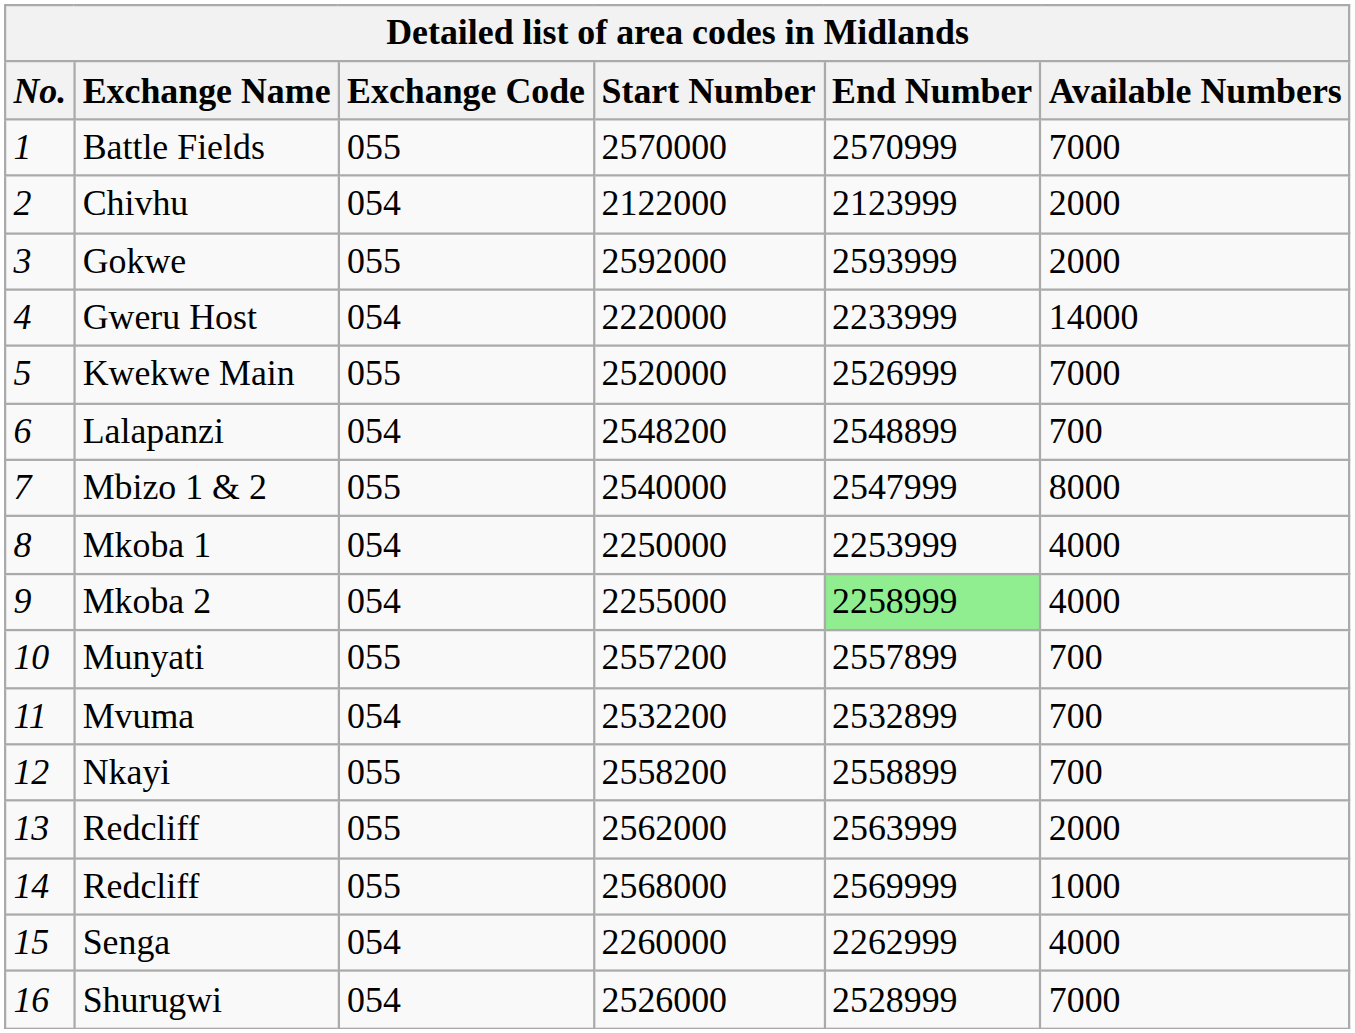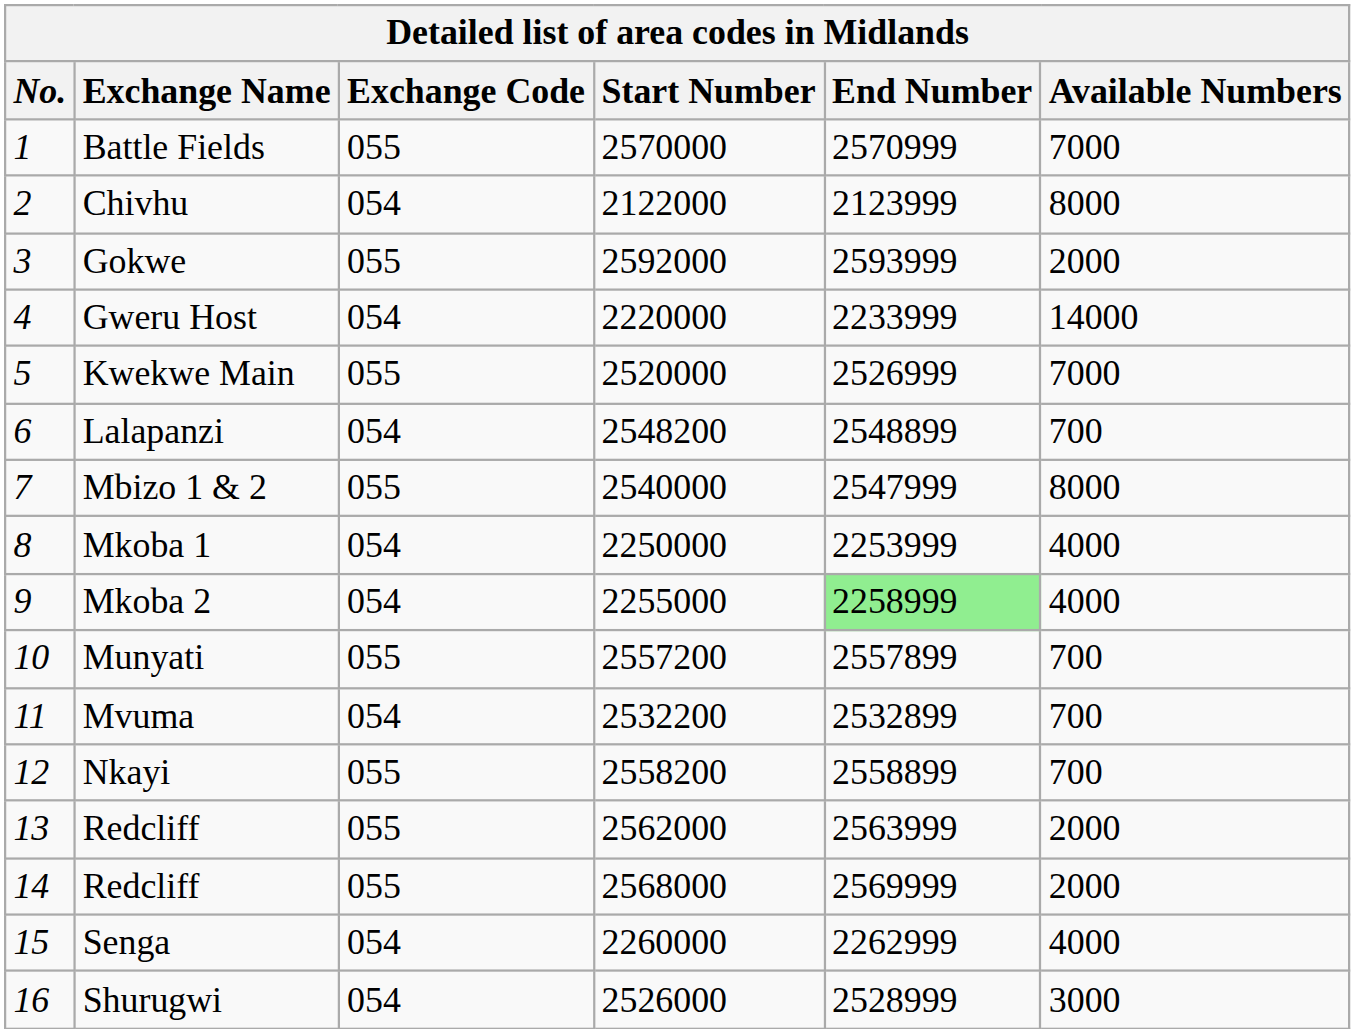 <table class="wikitable">
 <tr>
 <th colspan="6"><strong>Detailed list of area codes in Midlands</strong></th>
 </tr>
 <tr>
 <th><em>No.</em></th>
 <th><strong>Exchange Name</strong></th>
 <th><strong>Exchange Code</strong></th>
 <th><strong>Start  Number</strong></th>
 <th><strong>End  Number</strong></th>
 <th><strong>Available  Numbers</strong></th>
 </tr>
 <tr>
 <td><em>1</em></td>
 <td>Battle Fields</td>
 <td>055</td>
 <td>2570000</td>
 <td>2570999</td>
 <td>7000</td>
 </tr>
 <tr>
 <td><em>2</em></td>
 <td>Chivhu</td>
 <td>054</td>
 <td>2122000</td>
 <td>2123999</td>
-<td>2000</td>
+<td>8000</td>
 </tr>
 <tr>
 <td><em>3</em></td>
 <td>Gokwe</td>
 <td>055</td>
 <td>2592000</td>
 <td>2593999</td>
 <td>2000</td>
 </tr>
 <tr>
 <td><em>4</em></td>
 <td>Gweru Host</td>
 <td>054</td>
 <td>2220000</td>
 <td>2233999</td>
 <td>14000</td>
 </tr>
 <tr>
 <td><em>5</em></td>
 <td>Kwekwe Main</td>
 <td>055</td>
 <td>2520000</td>
 <td>2526999</td>
 <td>7000</td>
 </tr>
 <tr>
 <td><em>6</em></td>
 <td>Lalapanzi</td>
 <td>054</td>
 <td>2548200</td>
 <td>2548899</td>
 <td>700</td>
 </tr>
 <tr>
 <td><em>7</em></td>
 <td>Mbizo 1 & 2</td>
 <td>055</td>
 <td>2540000</td>
 <td>2547999</td>
 <td>8000</td>
 </tr>
 <tr>
 <td><em>8</em></td>
 <td>Mkoba 1</td>
 <td>054</td>
 <td>2250000</td>
 <td>2253999</td>
 <td>4000</td>
 </tr>
 <tr>
 <td><em>9</em></td>
 <td>Mkoba 2</td>
 <td>054</td>
 <td>2255000</td>
 <td style="background: lightgreen;">2258999</td>
 <td>4000</td>
 </tr>
 <tr>
 <td><em>10</em></td>
 <td>Munyati</td>
 <td>055</td>
 <td>2557200</td>
 <td>2557899</td>
 <td>700</td>
 </tr>
 <tr>
 <td><em>11</em></td>
 <td>Mvuma</td>
 <td>054</td>
 <td>2532200</td>
 <td>2532899</td>
 <td>700</td>
 </tr>
 <tr>
 <td><em>12</em></td>
 <td>Nkayi</td>
 <td>055</td>
 <td>2558200</td>
 <td>2558899</td>
 <td>700</td>
 </tr>
 <tr>
 <td><em>13</em></td>
 <td>Redcliff</td>
 <td>055</td>
 <td>2562000</td>
 <td>2563999</td>
 <td>2000</td>
 </tr>
 <tr>
 <td><em>14</em></td>
 <td>Redcliff</td>
 <td>055</td>
 <td>2568000</td>
 <td>2569999</td>
-<td>1000</td>
+<td>2000</td>
 </tr>
 <tr>
 <td><em>15</em></td>
 <td>Senga</td>
 <td>054</td>
 <td>2260000</td>
 <td>2262999</td>
 <td>4000</td>
 </tr>
 <tr>
 <td><em>16</em></td>
 <td>Shurugwi</td>
 <td>054</td>
 <td>2526000</td>
 <td>2528999</td>
-<td>7000</td>
+<td>3000</td>
 </tr>
 </table>
